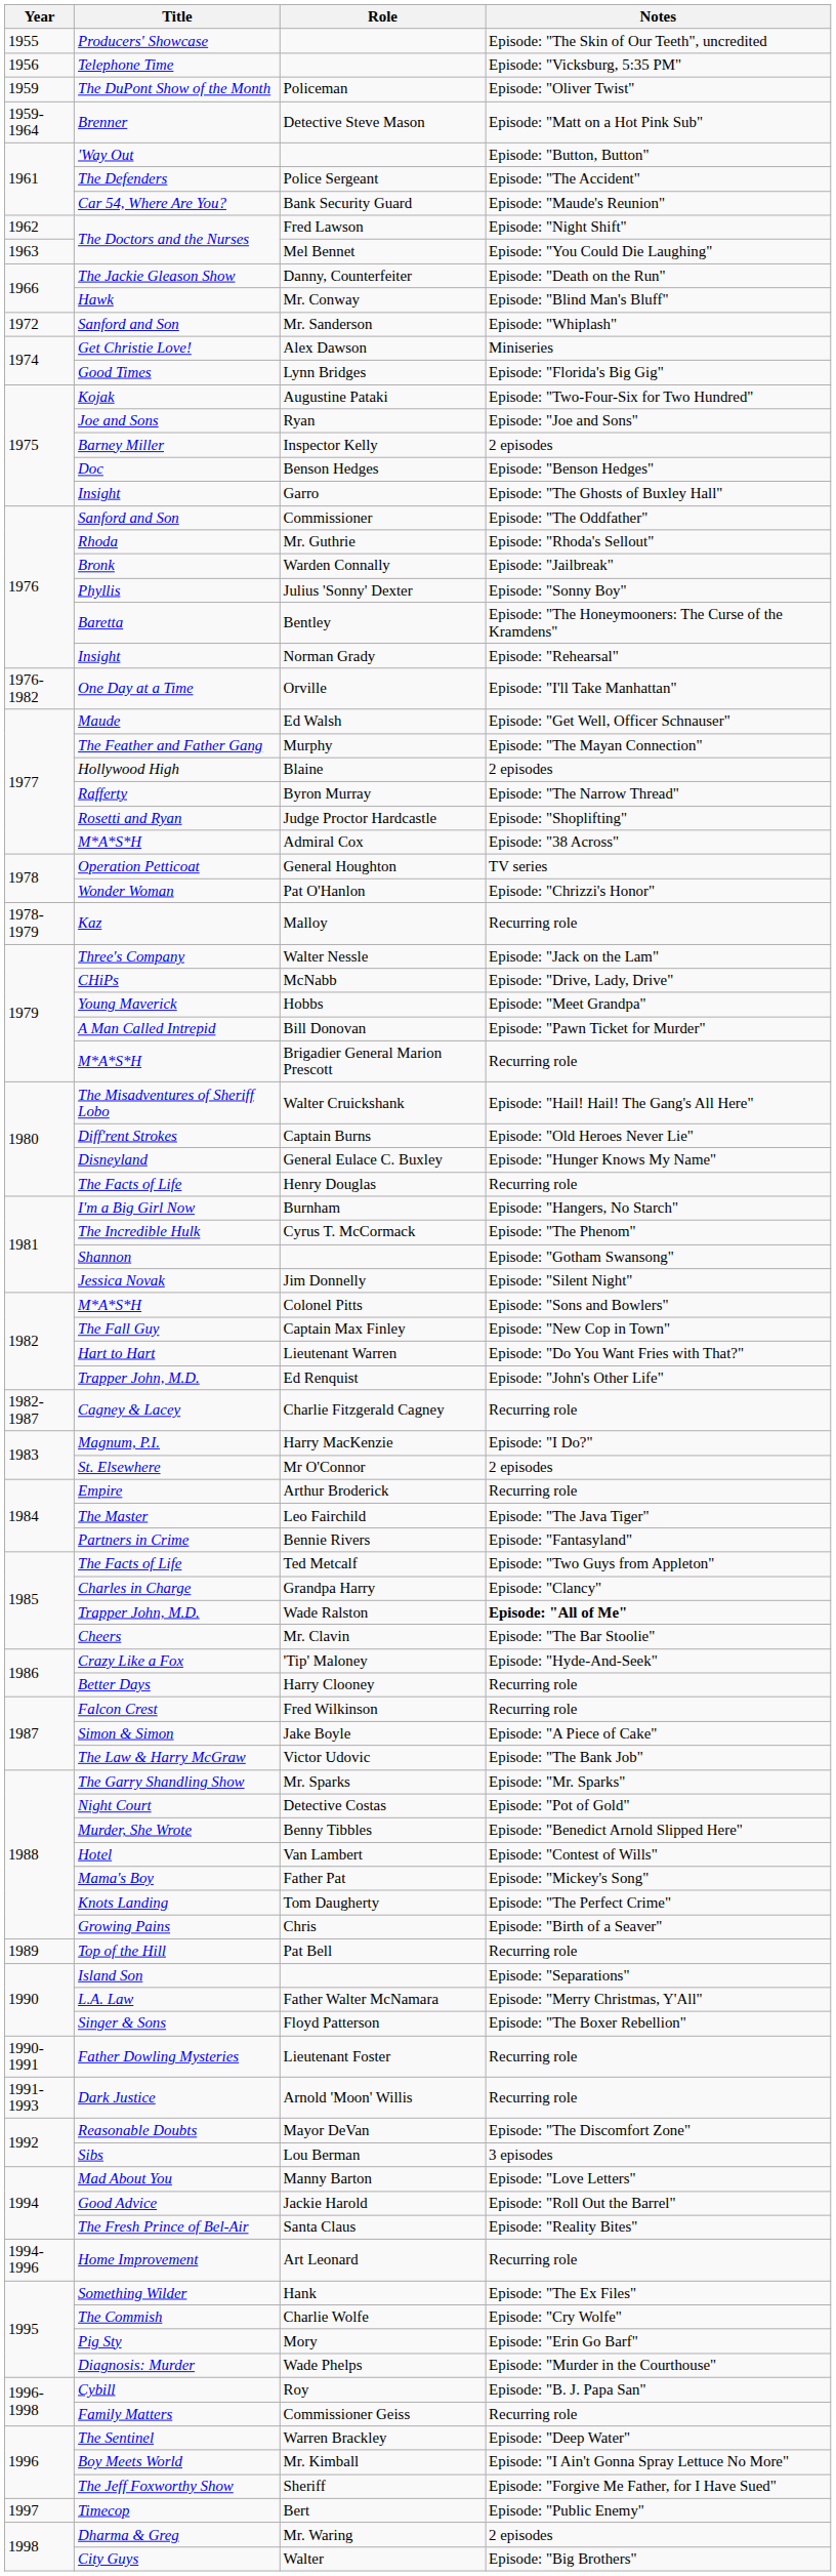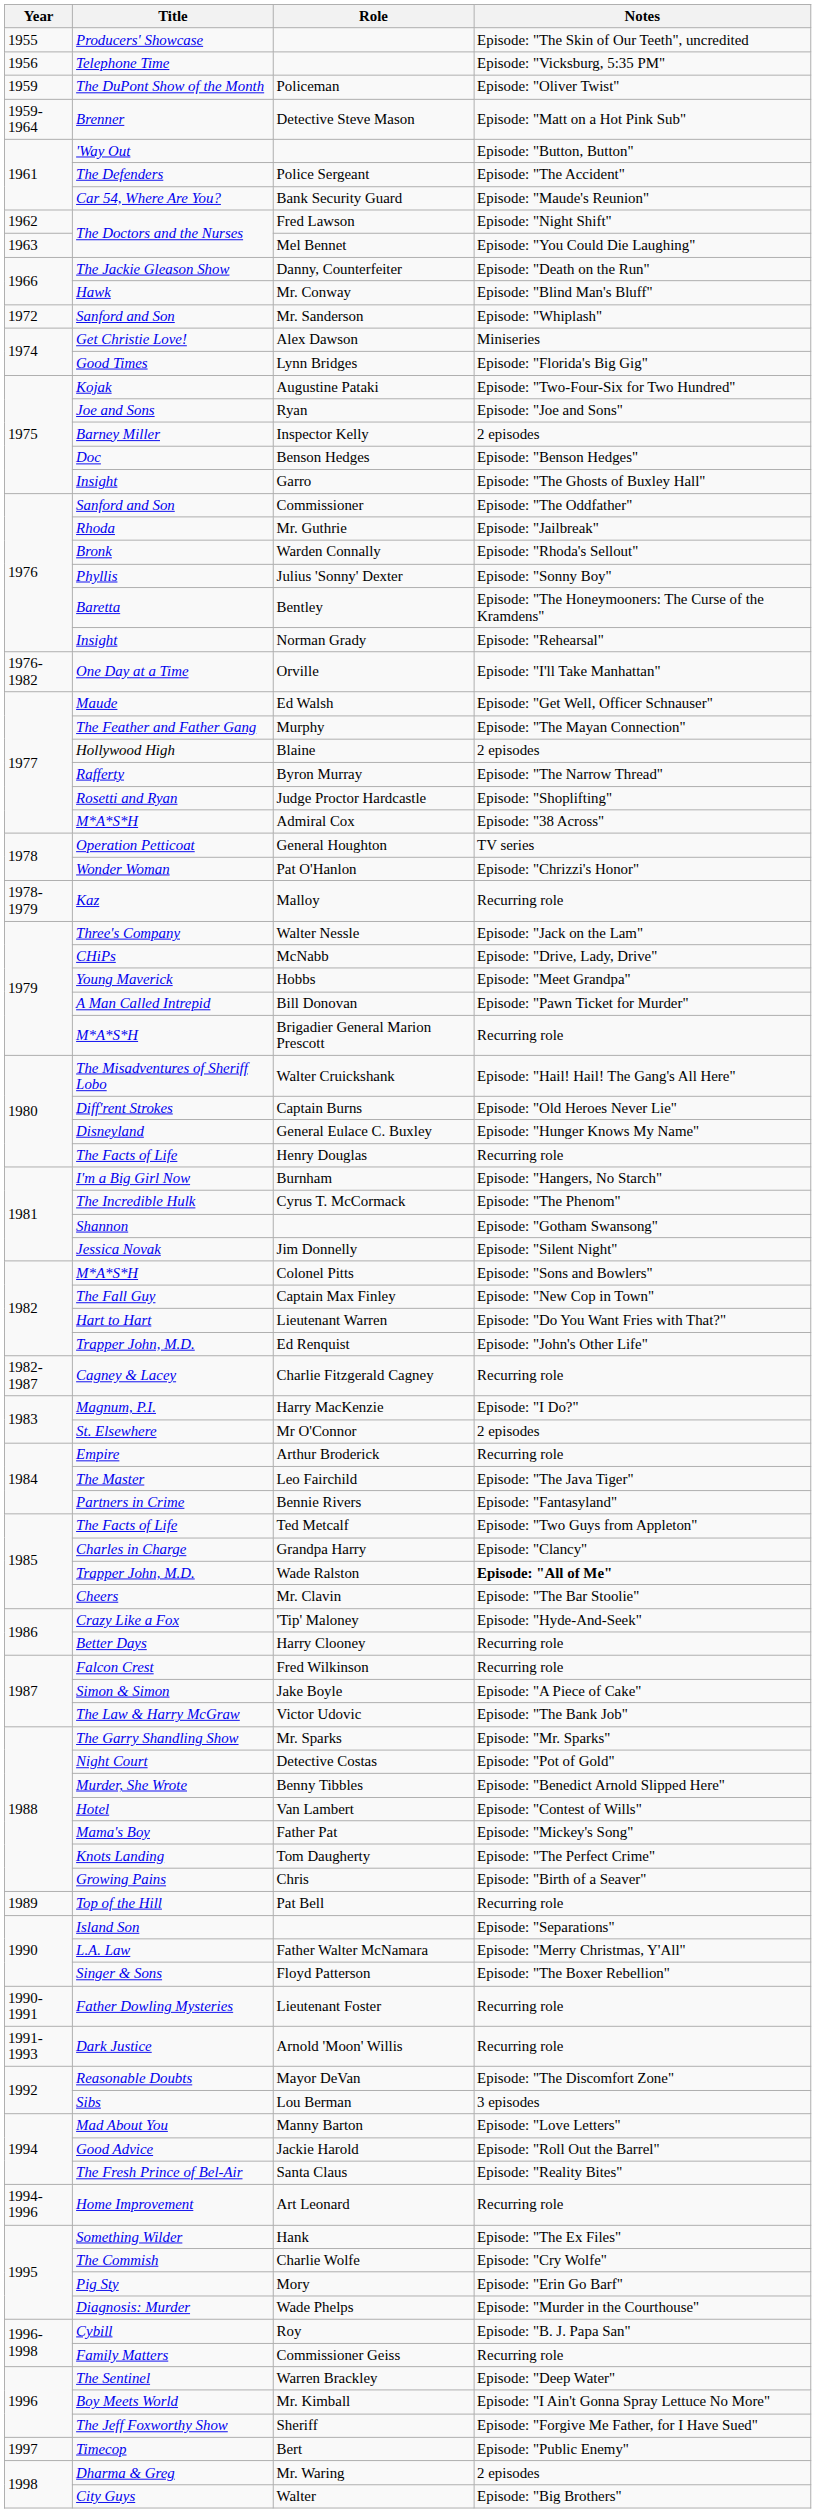 <table class="wikitable">
 <tr>
 <th>Year</th>
 <th>Title</th>
 <th>Role</th>
 <th>Notes</th>
 </tr>
 <tr>
 <td>1955</td>
 <td><em><a href='#'>Producers' Showcase</a></em></td>
 <td></td>
 <td>Episode: "The Skin of Our Teeth", uncredited</td>
 </tr>
 <tr>
 <td>1956</td>
 <td><em><a href='#'>Telephone Time</a></em></td>
 <td></td>
 <td>Episode: "Vicksburg, 5:35 PM"</td>
 </tr>
 <tr>
 <td>1959</td>
 <td><em><a href='#'>The DuPont Show of the Month</a></em></td>
 <td>Policeman</td>
 <td>Episode: "Oliver Twist"</td>
 </tr>
 <tr>
 <td>1959-1964</td>
 <td><em><a href='#'>Brenner</a></em></td>
 <td>Detective Steve Mason</td>
 <td>Episode: "Matt on a Hot Pink Sub"</td>
 </tr>
 <tr>
 <td rowspan="3">1961</td>
 <td><em><a href='#'>'Way Out</a></em></td>
 <td></td>
 <td>Episode: "Button, Button"</td>
 </tr>
 <tr>
 <td><em><a href='#'>The Defenders</a></em></td>
 <td>Police Sergeant</td>
 <td>Episode: "The Accident"</td>
 </tr>
 <tr>
 <td><em><a href='#'>Car 54, Where Are You?</a></em></td>
 <td>Bank Security Guard</td>
 <td>Episode: "Maude's Reunion"</td>
 </tr>
 <tr>
 <td>1962</td>
 <td rowspan="2"><em><a href='#'>The Doctors and the Nurses</a></em></td>
 <td>Fred Lawson</td>
 <td>Episode: "Night Shift"</td>
 </tr>
 <tr>
 <td>1963</td>
 <td>Mel Bennet</td>
 <td>Episode: "You Could Die Laughing"</td>
 </tr>
 <tr>
 <td rowspan="2">1966</td>
 <td><em><a href='#'>The Jackie Gleason Show</a></em></td>
 <td>Danny, Counterfeiter</td>
 <td>Episode: "Death on the Run"</td>
 </tr>
 <tr>
 <td><em><a href='#'>Hawk</a></em></td>
 <td>Mr. Conway</td>
 <td>Episode: "Blind Man's Bluff"</td>
 </tr>
 <tr>
 <td>1972</td>
 <td><em><a href='#'>Sanford and Son</a></em></td>
 <td>Mr. Sanderson</td>
 <td>Episode: "Whiplash"</td>
 </tr>
 <tr>
 <td rowspan="2">1974</td>
 <td><em><a href='#'>Get Christie Love!</a></em></td>
 <td>Alex Dawson</td>
 <td>Miniseries</td>
 </tr>
 <tr>
 <td><em><a href='#'>Good Times</a></em></td>
 <td>Lynn Bridges</td>
 <td>Episode: "Florida's Big Gig"</td>
 </tr>
 <tr>
 <td rowspan="5">1975</td>
 <td><em><a href='#'>Kojak</a></em></td>
 <td>Augustine Pataki</td>
 <td>Episode: "Two-Four-Six for Two Hundred"</td>
 </tr>
 <tr>
 <td><em><a href='#'>Joe and Sons</a></em></td>
 <td>Ryan</td>
 <td>Episode: "Joe and Sons"</td>
 </tr>
 <tr>
 <td><em><a href='#'>Barney Miller</a></em></td>
 <td>Inspector Kelly</td>
 <td>2 episodes</td>
 </tr>
 <tr>
 <td><em><a href='#'>Doc</a></em></td>
 <td>Benson Hedges</td>
 <td>Episode: "Benson Hedges"</td>
 </tr>
 <tr>
 <td><em><a href='#'>Insight</a></em></td>
 <td>Garro</td>
 <td>Episode: "The Ghosts of Buxley Hall"</td>
 </tr>
 <tr>
 <td rowspan="6">1976</td>
 <td><em><a href='#'>Sanford and Son</a></em></td>
 <td>Commissioner</td>
 <td>Episode: "The Oddfather"</td>
 </tr>
 <tr>
 <td><em><a href='#'>Rhoda</a></em></td>
 <td>Mr. Guthrie</td>
-<td>Episode: "Rhoda's Sellout"</td>
+<td>Episode: "Jailbreak"</td>
 </tr>
 <tr>
 <td><em><a href='#'>Bronk</a></em></td>
 <td>Warden Connally</td>
-<td>Episode: "Jailbreak"</td>
+<td>Episode: "Rhoda's Sellout"</td>
 </tr>
 <tr>
 <td><em><a href='#'>Phyllis</a></em></td>
 <td>Julius 'Sonny' Dexter</td>
 <td>Episode: "Sonny Boy"</td>
 </tr>
 <tr>
 <td><em><a href='#'>Baretta</a></em></td>
 <td>Bentley</td>
 <td>Episode: "The Honeymooners: The Curse of the Kramdens"</td>
 </tr>
 <tr>
 <td><em><a href='#'>Insight</a></em></td>
 <td>Norman Grady</td>
 <td>Episode: "Rehearsal"</td>
 </tr>
 <tr>
 <td>1976-1982</td>
 <td><em><a href='#'>One Day at a Time</a></em></td>
 <td>Orville</td>
 <td>Episode: "I'll Take Manhattan"</td>
 </tr>
 <tr>
 <td rowspan="6">1977</td>
 <td><em><a href='#'>Maude</a></em></td>
 <td>Ed Walsh</td>
 <td>Episode: "Get Well, Officer Schnauser"</td>
 </tr>
 <tr>
 <td><em><a href='#'>The Feather and Father Gang</a></em></td>
 <td>Murphy</td>
 <td>Episode: "The Mayan Connection"</td>
 </tr>
 <tr>
 <td><em>Hollywood High</em></td>
 <td>Blaine</td>
 <td>2 episodes</td>
 </tr>
 <tr>
 <td><em><a href='#'>Rafferty</a></em></td>
 <td>Byron Murray</td>
 <td>Episode: "The Narrow Thread"</td>
 </tr>
 <tr>
 <td><em><a href='#'>Rosetti and Ryan</a></em></td>
 <td>Judge Proctor Hardcastle</td>
 <td>Episode: "Shoplifting"</td>
 </tr>
 <tr>
 <td><em><a href='#'>M*A*S*H</a></em></td>
 <td>Admiral Cox</td>
 <td>Episode: "38 Across"</td>
 </tr>
 <tr>
 <td rowspan="2">1978</td>
 <td><em><a href='#'>Operation Petticoat</a></em></td>
 <td>General Houghton</td>
 <td>TV series</td>
 </tr>
 <tr>
 <td><em><a href='#'>Wonder Woman</a></em></td>
 <td>Pat O'Hanlon</td>
 <td>Episode: "Chrizzi's Honor"</td>
 </tr>
 <tr>
 <td>1978-1979</td>
 <td><em><a href='#'>Kaz</a></em></td>
 <td>Malloy</td>
 <td>Recurring role</td>
 </tr>
 <tr>
 <td rowspan="5">1979</td>
 <td><em><a href='#'>Three's Company</a></em></td>
 <td>Walter Nessle</td>
 <td>Episode: "Jack on the Lam"</td>
 </tr>
 <tr>
 <td><em><a href='#'>CHiPs</a></em></td>
 <td>McNabb</td>
 <td>Episode: "Drive, Lady, Drive"</td>
 </tr>
 <tr>
 <td><em><a href='#'>Young Maverick</a></em></td>
 <td>Hobbs</td>
 <td>Episode: "Meet Grandpa"</td>
 </tr>
 <tr>
 <td><em><a href='#'>A Man Called Intrepid</a></em></td>
 <td>Bill Donovan</td>
 <td>Episode: "Pawn Ticket for Murder"</td>
 </tr>
 <tr>
 <td><em><a href='#'>M*A*S*H</a></em></td>
 <td>Brigadier General Marion Prescott</td>
 <td>Recurring role</td>
 </tr>
 <tr>
 <td rowspan="4">1980</td>
 <td><em><a href='#'>The Misadventures of Sheriff Lobo</a></em></td>
 <td>Walter Cruickshank</td>
 <td>Episode: "Hail! Hail! The Gang's All Here"</td>
 </tr>
 <tr>
 <td><em><a href='#'>Diff'rent Strokes</a></em></td>
 <td>Captain Burns</td>
 <td>Episode: "Old Heroes Never Lie"</td>
 </tr>
 <tr>
 <td><em><a href='#'>Disneyland</a></em></td>
 <td>General Eulace C. Buxley</td>
 <td>Episode: "Hunger Knows My Name"</td>
 </tr>
 <tr>
 <td><em><a href='#'>The Facts of Life</a></em></td>
 <td>Henry Douglas</td>
 <td>Recurring role</td>
 </tr>
 <tr>
 <td rowspan="4">1981</td>
 <td><em><a href='#'>I'm a Big Girl Now</a></em></td>
 <td>Burnham</td>
 <td>Episode: "Hangers, No Starch"</td>
 </tr>
 <tr>
 <td><em><a href='#'>The Incredible Hulk</a></em></td>
 <td>Cyrus T. McCormack</td>
 <td>Episode: "The Phenom"</td>
 </tr>
 <tr>
 <td><em><a href='#'>Shannon</a></em></td>
 <td></td>
 <td>Episode: "Gotham Swansong"</td>
 </tr>
 <tr>
 <td><em><a href='#'>Jessica Novak</a></em></td>
 <td>Jim Donnelly</td>
 <td>Episode: "Silent Night"</td>
 </tr>
 <tr>
 <td rowspan="4">1982</td>
 <td><em><a href='#'>M*A*S*H</a></em></td>
 <td>Colonel Pitts</td>
 <td>Episode: "Sons and Bowlers"</td>
 </tr>
 <tr>
 <td><em><a href='#'>The Fall Guy</a></em></td>
 <td>Captain Max Finley</td>
 <td>Episode: "New Cop in Town"</td>
 </tr>
 <tr>
 <td><em><a href='#'>Hart to Hart</a></em></td>
 <td>Lieutenant Warren</td>
 <td>Episode: "Do You Want Fries with That?"</td>
 </tr>
 <tr>
 <td><em><a href='#'>Trapper John, M.D.</a></em></td>
 <td>Ed Renquist</td>
 <td>Episode: "John's Other Life"</td>
 </tr>
 <tr>
 <td>1982-1987</td>
 <td><em><a href='#'>Cagney & Lacey</a></em></td>
 <td>Charlie Fitzgerald Cagney</td>
 <td>Recurring role</td>
 </tr>
 <tr>
 <td rowspan="2">1983</td>
 <td><em><a href='#'>Magnum, P.I.</a></em></td>
 <td>Harry MacKenzie</td>
 <td>Episode: "I Do?"</td>
 </tr>
 <tr>
 <td><em><a href='#'>St. Elsewhere</a></em></td>
 <td>Mr O'Connor</td>
 <td>2 episodes</td>
 </tr>
 <tr>
 <td rowspan="3">1984</td>
 <td><em><a href='#'>Empire</a></em></td>
 <td>Arthur Broderick</td>
 <td>Recurring role</td>
 </tr>
 <tr>
 <td><em><a href='#'>The Master</a></em></td>
 <td>Leo Fairchild</td>
 <td>Episode: "The Java Tiger"</td>
 </tr>
 <tr>
 <td><em><a href='#'>Partners in Crime</a></em></td>
 <td>Bennie Rivers</td>
 <td>Episode: "Fantasyland"</td>
 </tr>
 <tr>
 <td rowspan="4">1985</td>
 <td><em><a href='#'>The Facts of Life</a></em></td>
 <td>Ted Metcalf</td>
 <td>Episode: "Two Guys from Appleton"</td>
 </tr>
 <tr>
 <td><em><a href='#'>Charles in Charge</a></em></td>
 <td>Grandpa Harry</td>
 <td>Episode: "Clancy"</td>
 </tr>
 <tr>
 <td><em><a href='#'>Trapper John, M.D.</a></em></td>
 <td>Wade Ralston</td>
 <td><strong>Episode: "All of Me"</strong></td>
 </tr>
 <tr>
 <td><em><a href='#'>Cheers</a></em></td>
 <td>Mr. Clavin</td>
 <td>Episode: "The Bar Stoolie"</td>
 </tr>
 <tr>
 <td rowspan="2">1986</td>
 <td><em><a href='#'>Crazy Like a Fox</a></em></td>
 <td>'Tip' Maloney</td>
 <td>Episode: "Hyde-And-Seek"</td>
 </tr>
 <tr>
 <td><em><a href='#'>Better Days</a></em></td>
 <td>Harry Clooney</td>
 <td>Recurring role</td>
 </tr>
 <tr>
 <td rowspan="3">1987</td>
 <td><em><a href='#'>Falcon Crest</a></em></td>
 <td>Fred Wilkinson</td>
 <td>Recurring role</td>
 </tr>
 <tr>
 <td><em><a href='#'>Simon & Simon</a></em></td>
 <td>Jake Boyle</td>
 <td>Episode: "A Piece of Cake"</td>
 </tr>
 <tr>
 <td><em><a href='#'>The Law & Harry McGraw</a></em></td>
 <td>Victor Udovic</td>
 <td>Episode: "The Bank Job"</td>
 </tr>
 <tr>
 <td rowspan="7">1988</td>
 <td><em><a href='#'>The Garry Shandling Show</a></em></td>
 <td>Mr. Sparks</td>
 <td>Episode: "Mr. Sparks"</td>
 </tr>
 <tr>
 <td><em><a href='#'>Night Court</a></em></td>
 <td>Detective Costas</td>
 <td>Episode: "Pot of Gold"</td>
 </tr>
 <tr>
 <td><em><a href='#'>Murder, She Wrote</a></em></td>
 <td>Benny Tibbles</td>
 <td>Episode: "Benedict Arnold Slipped Here"</td>
 </tr>
 <tr>
 <td><em><a href='#'>Hotel</a></em></td>
 <td>Van Lambert</td>
 <td>Episode: "Contest of Wills"</td>
 </tr>
 <tr>
 <td><em><a href='#'>Mama's Boy</a></em></td>
 <td>Father Pat</td>
 <td>Episode: "Mickey's Song"</td>
 </tr>
 <tr>
 <td><em><a href='#'>Knots Landing</a></em></td>
 <td>Tom Daugherty</td>
 <td>Episode: "The Perfect Crime"</td>
 </tr>
 <tr>
 <td><em><a href='#'>Growing Pains</a></em></td>
 <td>Chris</td>
 <td>Episode: "Birth of a Seaver"</td>
 </tr>
 <tr>
 <td>1989</td>
 <td><em><a href='#'>Top of the Hill</a></em></td>
 <td>Pat Bell</td>
 <td>Recurring role</td>
 </tr>
 <tr>
 <td rowspan="3">1990</td>
 <td><em><a href='#'>Island Son</a></em></td>
 <td></td>
 <td>Episode: "Separations"</td>
 </tr>
 <tr>
 <td><em><a href='#'>L.A. Law</a></em></td>
 <td>Father Walter McNamara</td>
 <td>Episode: "Merry Christmas, Y'All"</td>
 </tr>
 <tr>
 <td><em><a href='#'>Singer & Sons</a></em></td>
 <td>Floyd Patterson</td>
 <td>Episode: "The Boxer Rebellion"</td>
 </tr>
 <tr>
 <td>1990-1991</td>
 <td><em><a href='#'>Father Dowling Mysteries</a></em></td>
 <td>Lieutenant Foster</td>
 <td>Recurring role</td>
 </tr>
 <tr>
 <td>1991-1993</td>
 <td><em><a href='#'>Dark Justice</a></em></td>
 <td>Arnold 'Moon' Willis</td>
 <td>Recurring role</td>
 </tr>
 <tr>
 <td rowspan="2">1992</td>
 <td><em><a href='#'>Reasonable Doubts</a></em></td>
 <td>Mayor DeVan</td>
 <td>Episode: "The Discomfort Zone"</td>
 </tr>
 <tr>
 <td><em><a href='#'>Sibs</a></em></td>
 <td>Lou Berman</td>
 <td>3 episodes</td>
 </tr>
 <tr>
 <td rowspan="3">1994</td>
 <td><em><a href='#'>Mad About You</a></em></td>
 <td>Manny Barton</td>
 <td>Episode: "Love Letters"</td>
 </tr>
 <tr>
 <td><em><a href='#'>Good Advice</a></em></td>
 <td>Jackie Harold</td>
 <td>Episode: "Roll Out the Barrel"</td>
 </tr>
 <tr>
 <td><em><a href='#'>The Fresh Prince of Bel-Air</a></em></td>
 <td>Santa Claus</td>
 <td>Episode: "Reality Bites"</td>
 </tr>
 <tr>
 <td>1994-1996</td>
 <td><em><a href='#'>Home Improvement</a></em></td>
 <td>Art Leonard</td>
 <td>Recurring role</td>
 </tr>
 <tr>
 <td rowspan="4">1995</td>
 <td><em><a href='#'>Something Wilder</a></em></td>
 <td>Hank</td>
 <td>Episode: "The Ex Files"</td>
 </tr>
 <tr>
 <td><em><a href='#'>The Commish</a></em></td>
 <td>Charlie Wolfe</td>
 <td>Episode: "Cry Wolfe"</td>
 </tr>
 <tr>
 <td><em><a href='#'>Pig Sty</a></em></td>
 <td>Mory</td>
 <td>Episode: "Erin Go Barf"</td>
 </tr>
 <tr>
 <td><em><a href='#'>Diagnosis: Murder</a></em></td>
 <td>Wade Phelps</td>
 <td>Episode: "Murder in the Courthouse"</td>
 </tr>
 <tr>
 <td rowspan="2">1996-1998</td>
 <td><em><a href='#'>Cybill</a></em></td>
 <td>Roy</td>
 <td>Episode: "B. J. Papa San"</td>
 </tr>
 <tr>
 <td><em><a href='#'>Family Matters</a></em></td>
 <td>Commissioner Geiss</td>
 <td>Recurring role</td>
 </tr>
 <tr>
 <td rowspan="3">1996</td>
 <td><em><a href='#'>The Sentinel</a></em></td>
 <td>Warren Brackley</td>
 <td>Episode: "Deep Water"</td>
 </tr>
 <tr>
 <td><em><a href='#'>Boy Meets World</a></em></td>
 <td>Mr. Kimball</td>
 <td>Episode: "I Ain't Gonna Spray Lettuce No More"</td>
 </tr>
 <tr>
 <td><em><a href='#'>The Jeff Foxworthy Show</a></em></td>
 <td>Sheriff</td>
 <td>Episode: "Forgive Me Father, for I Have Sued"</td>
 </tr>
 <tr>
 <td>1997</td>
 <td><em><a href='#'>Timecop</a></em></td>
 <td>Bert</td>
 <td>Episode: "Public Enemy"</td>
 </tr>
 <tr>
 <td rowspan="2">1998</td>
 <td><em><a href='#'>Dharma & Greg</a></em></td>
 <td>Mr. Waring</td>
 <td>2 episodes</td>
 </tr>
 <tr>
 <td><em><a href='#'>City Guys</a></em></td>
 <td>Walter</td>
 <td>Episode: "Big Brothers"</td>
 </tr>
 </table>
